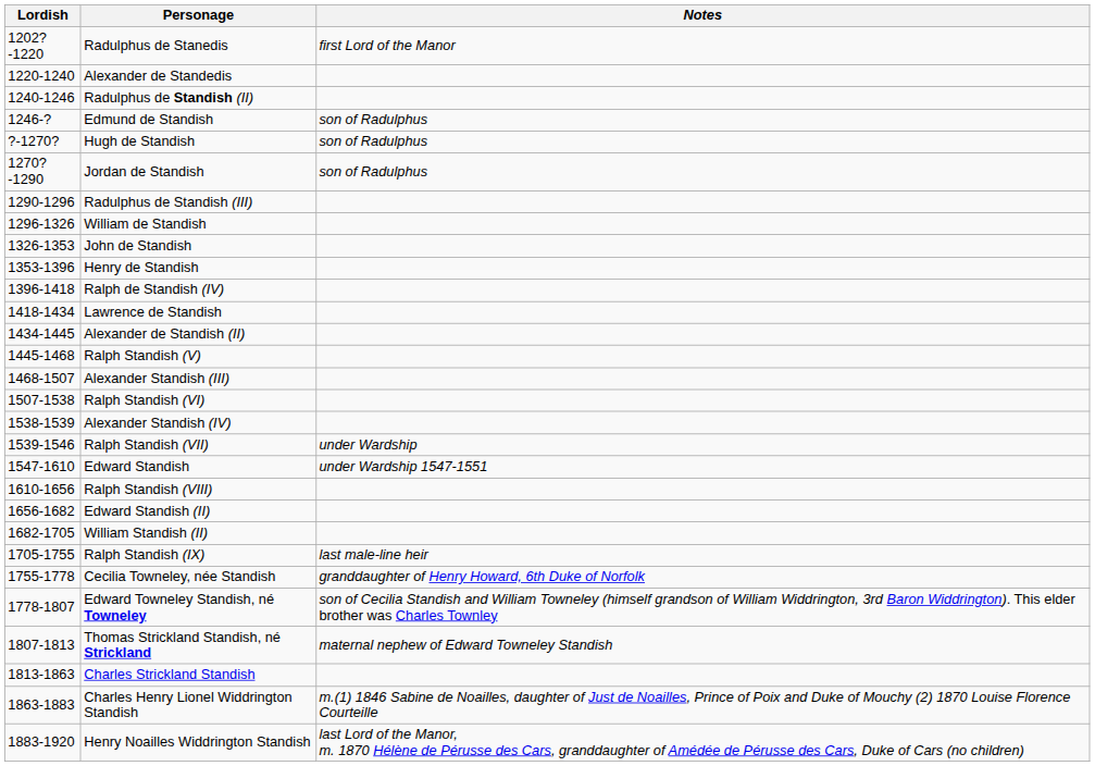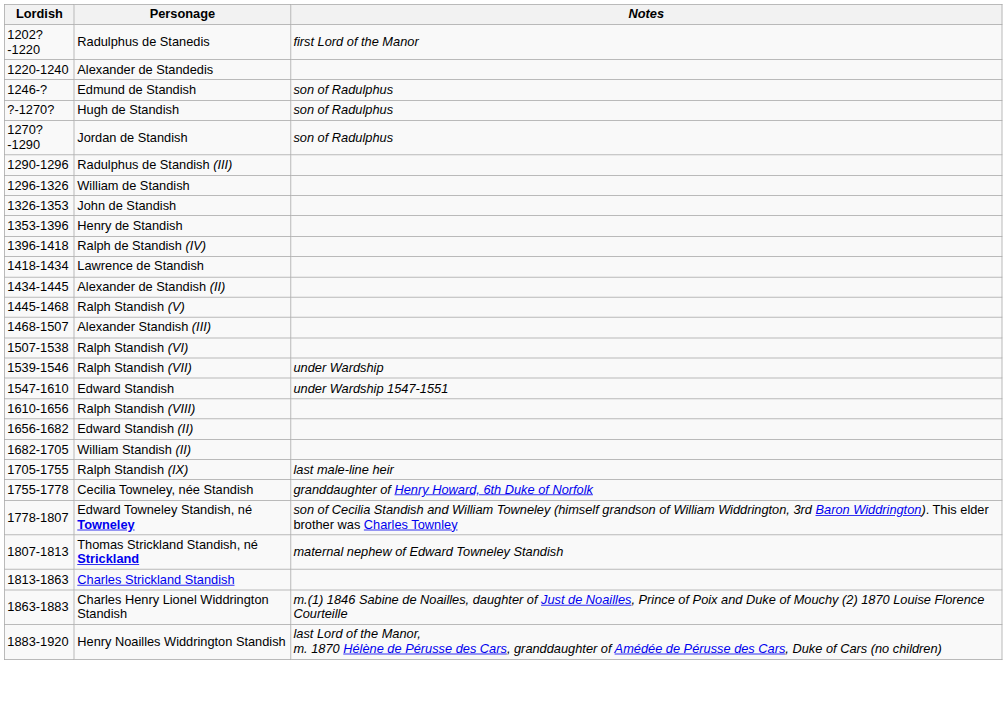 <table class="wikitable">
 <tr>
 <th>Lordish</th>
 <th>Personage</th>
 <th><strong><em>Notes</em></strong></th>
 </tr>
 <tr>
 <td>1202?-1220</td>
 <td>Radulphus de Stanedis</td>
 <td><em>first Lord of the Manor</em></td>
 </tr>
 <tr>
 <td>1220-1240</td>
 <td>Alexander de Standedis</td>
-<td></td>
-</tr>
-<tr>
-<td>1240-1246</td>
-<td>Radulphus de <strong>Standish</strong> <em>(II)</em></td>
 <td></td>
 </tr>
 <tr>
 <td>1246-?</td>
 <td>Edmund de Standish</td>
 <td><em>son of Radulphus</em></td>
 </tr>
 <tr>
 <td>?-1270?</td>
 <td>Hugh de Standish</td>
 <td><em>son of Radulphus</em></td>
 </tr>
 <tr>
 <td>1270?-1290</td>
 <td>Jordan de Standish</td>
 <td><em>son of Radulphus</em></td>
 </tr>
 <tr>
 <td>1290-1296</td>
 <td>Radulphus de Standish <em>(III)</em></td>
 <td></td>
 </tr>
 <tr>
 <td>1296-1326</td>
 <td>William de Standish</td>
 <td></td>
 </tr>
 <tr>
 <td>1326-1353</td>
 <td>John de Standish</td>
 <td></td>
 </tr>
 <tr>
 <td>1353-1396</td>
 <td>Henry de Standish</td>
 <td></td>
 </tr>
 <tr>
 <td>1396-1418</td>
 <td>Ralph de Standish <em>(IV)</em></td>
 <td></td>
 </tr>
 <tr>
 <td>1418-1434</td>
 <td>Lawrence de Standish</td>
 <td></td>
 </tr>
 <tr>
 <td>1434-1445</td>
 <td>Alexander de Standish <em>(II)</em></td>
 <td></td>
 </tr>
 <tr>
 <td>1445-1468</td>
 <td>Ralph Standish <em>(V)</em></td>
 <td></td>
 </tr>
 <tr>
 <td>1468-1507</td>
 <td>Alexander Standish <em>(III)</em></td>
 <td></td>
 </tr>
 <tr>
 <td>1507-1538</td>
 <td>Ralph Standish <em>(VI)</em></td>
 <td></td>
 </tr>
 <tr>
-<td>1538-1539</td>
-<td>Alexander Standish <em>(IV)</em></td>
-<td></td>
-</tr>
-<tr>
 <td>1539-1546</td>
 <td>Ralph Standish <em>(VII)</em></td>
 <td><em>under Wardship</em></td>
 </tr>
 <tr>
 <td>1547-1610</td>
 <td>Edward Standish</td>
 <td><em>under Wardship 1547-1551</em></td>
 </tr>
 <tr>
 <td>1610-1656</td>
 <td>Ralph Standish <em>(VIII)</em></td>
 <td></td>
 </tr>
 <tr>
 <td>1656-1682</td>
 <td>Edward Standish <em>(II)</em></td>
 <td></td>
 </tr>
 <tr>
 <td>1682-1705</td>
 <td>William Standish <em>(II)</em></td>
 <td></td>
 </tr>
 <tr>
 <td>1705-1755</td>
 <td>Ralph Standish <em>(IX)</em></td>
 <td><em>last male-line heir</em></td>
 </tr>
 <tr>
 <td>1755-1778</td>
 <td>Cecilia Towneley, née Standish</td>
 <td><em>granddaughter of <a href='#'>Henry Howard, 6th Duke of Norfolk</a></em></td>
 </tr>
 <tr>
 <td>1778-1807</td>
 <td>Edward Towneley Standish, né <strong><a href='#'>Towneley</a></strong></td>
 <td><em>son of Cecilia Standish and William Towneley (himself grandson of William Widdrington, 3rd <a href='#'>Baron Widdrington</a>)</em>. This elder brother was <a href='#'>Charles Townley</a></td>
 </tr>
 <tr>
 <td>1807-1813</td>
 <td>Thomas Strickland Standish, né <strong><a href='#'>Strickland</a></strong></td>
 <td><em>maternal nephew of Edward Towneley Standish</em></td>
 </tr>
 <tr>
 <td>1813-1863</td>
 <td><a href='#'>Charles Strickland Standish</a></td>
 <td></td>
 </tr>
 <tr>
 <td>1863-1883</td>
 <td>Charles Henry Lionel Widdrington Standish</td>
 <td><em>m.(1) 1846 Sabine de Noailles, daughter of <a href='#'>Just de Noailles</a>, Prince of Poix and Duke of Mouchy</em> <em>(2) 1870 Louise Florence Courteille </em></td>
 </tr>
 <tr>
 <td>1883-1920</td>
 <td>Henry Noailles Widdrington Standish</td>
 <td><em>last Lord of the Manor,<br>m. 1870 <a href='#'>Hélène de Pérusse des Cars</a>, granddaughter of <a href='#'>Amédée de Pérusse des Cars</a>, Duke of Cars (no children)</em></td>
 </tr>
 </table>
